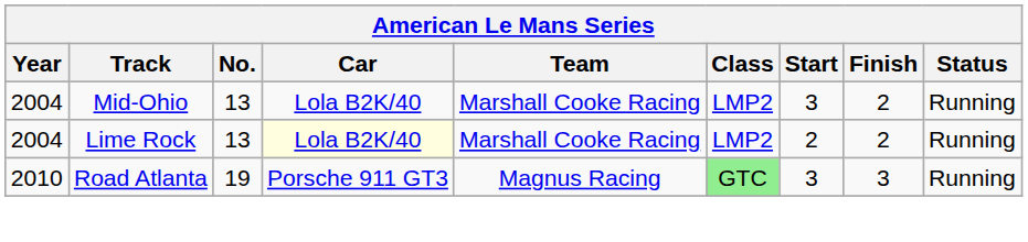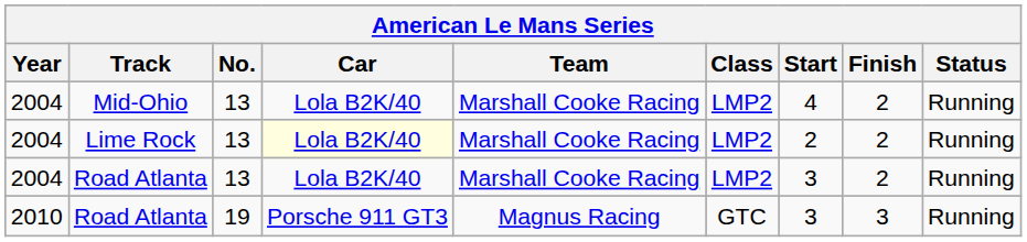 <table class="wikitable" style="text-align:center; font-size:80%">
 <tr>
 <th colspan=9><a href='#'>American Le Mans Series</a></th>
 </tr>
 <tr>
 <th>Year</th>
 <th>Track</th>
 <th>No.</th>
 <th>Car</th>
 <th>Team</th>
 <th>Class</th>
 <th>Start</th>
 <th>Finish</th>
 <th>Status</th>
 </tr>
 <tr>
 <td>2004</td>
 <td><a href='#'>Mid-Ohio</a></td>
 <td>13</td>
 <td><a href='#'>Lola B2K/40</a></td>
 <td><a href='#'>Marshall Cooke Racing</a></td>
 <td><a href='#'>LMP2</a></td>
-<td>3</td>
+<td>4</td>
 <td>2</td>
 <td>Running</td>
 </tr>
 <tr>
 <td>2004</td>
 <td><a href='#'>Lime Rock</a></td>
 <td>13</td>
 <td style="background: lightyellow;"><a href='#'>Lola B2K/40</a></td>
 <td><a href='#'>Marshall Cooke Racing</a></td>
 <td><a href='#'>LMP2</a></td>
 <td>2</td>
 <td>2</td>
 <td>Running</td>
 </tr>
 <tr>
+<td>2004</td>
+<td><a href='#'>Road Atlanta</a></td>
+<td>13</td>
+<td><a href='#'>Lola B2K/40</a></td>
+<td><a href='#'>Marshall Cooke Racing</a></td>
+<td><a href='#'>LMP2</a></td>
+<td>3</td>
+<td>2</td>
+<td>Running</td>
+</tr>
+<tr>
 <td>2010</td>
 <td><a href='#'>Road Atlanta</a></td>
 <td>19</td>
 <td><a href='#'>Porsche 911 GT3</a></td>
 <td><a href='#'>Magnus Racing</a></td>
-<td style="background: lightgreen;">GTC</td>
+<td>GTC</td>
 <td>3</td>
 <td>3</td>
 <td>Running</td>
 </tr>
 </table>
